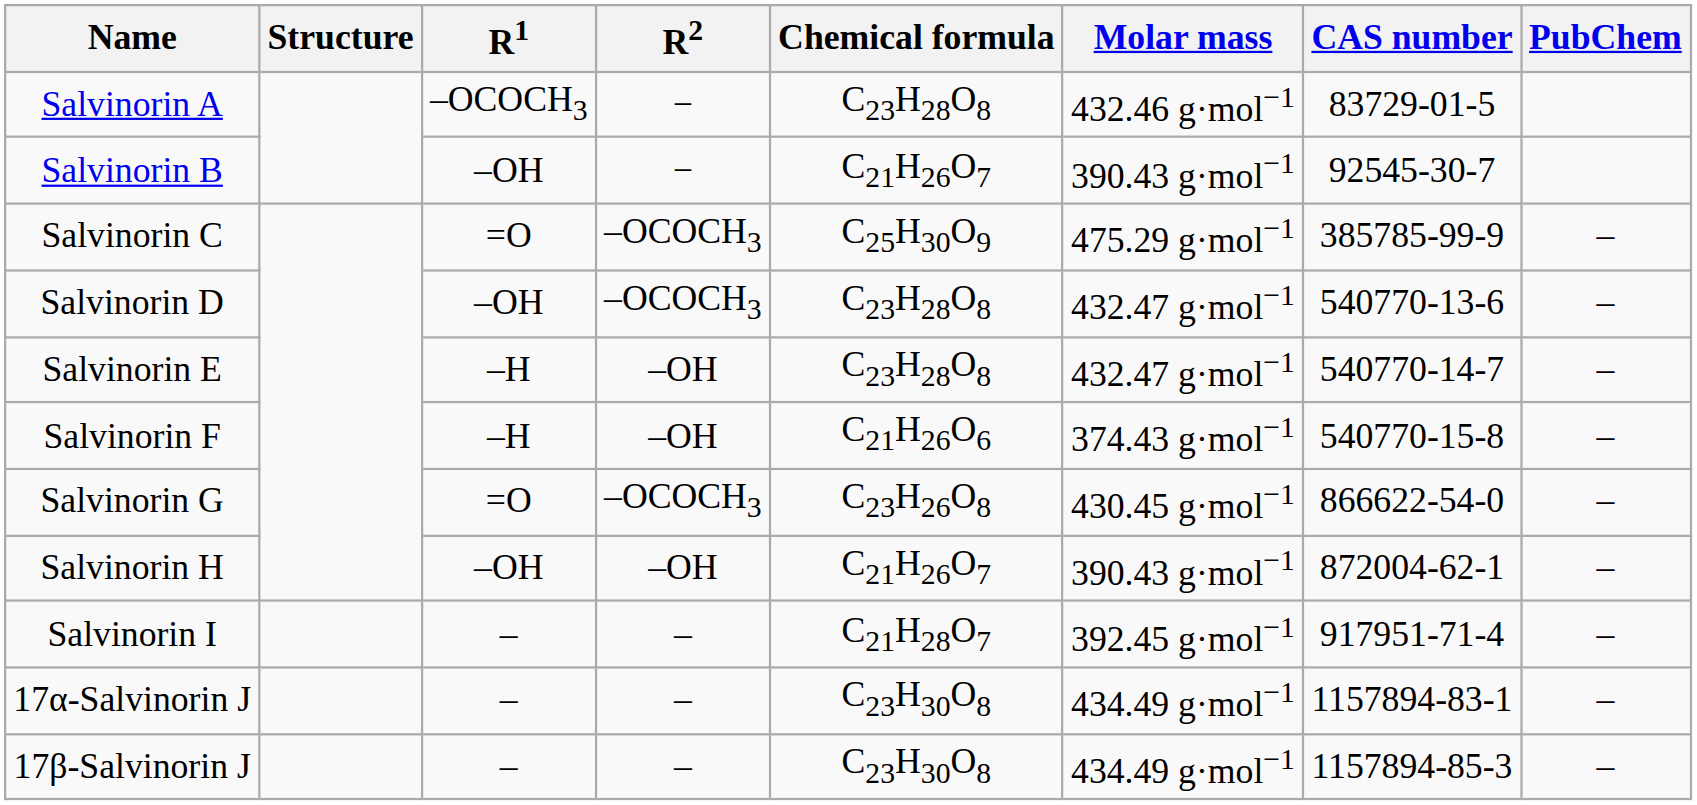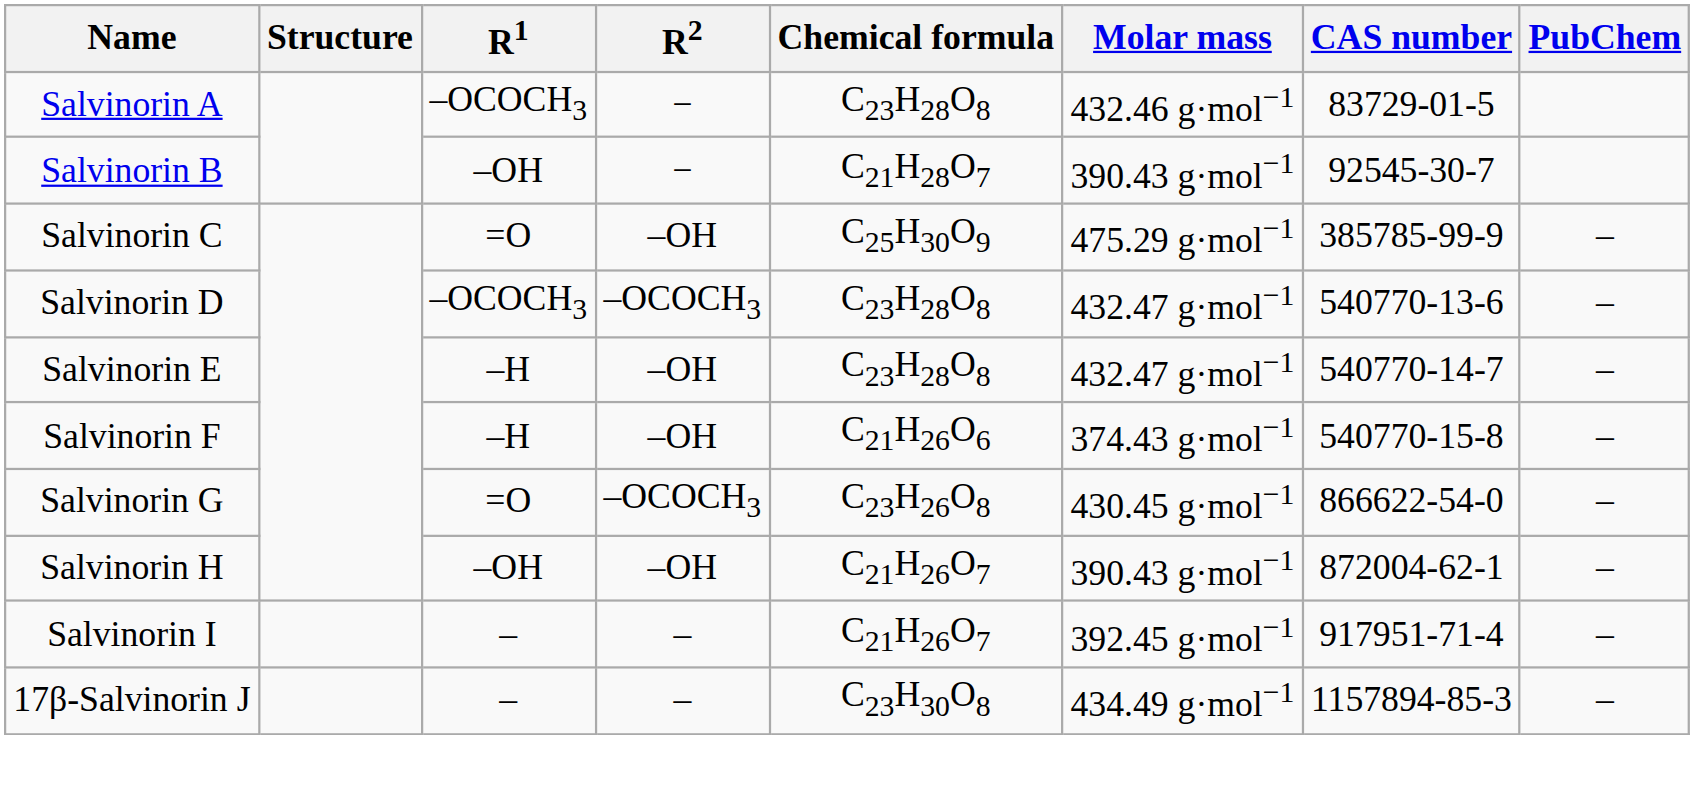 <table class="wikitable" style="text-align:center">
 <tr class="backgroundcolor5">
 <th>Name</th>
 <th>Structure</th>
 <th>R<sup>1</sup></th>
 <th>R<sup>2</sup></th>
 <th>Chemical formula</th>
 <th><a href='#'>Molar mass</a></th>
 <th><a href='#'>CAS number</a></th>
 <th><a href='#'>PubChem</a></th>
 </tr>
 <tr>
 <td><a href='#'>Salvinorin A</a></td>
 <td rowspan=2></td>
 <td>–OCOCH<sub>3</sub></td>
 <td>−</td>
 <td>C<sub>23</sub>H<sub>28</sub>O<sub>8</sub></td>
 <td>432.46 g·mol<sup>−1</sup></td>
 <td>83729-01-5</td>
 <td></td>
 </tr>
 <tr>
 <td><a href='#'>Salvinorin B</a></td>
 <td>–OH</td>
 <td>−</td>
-<td>C<sub>21</sub>H<sub>26</sub>O<sub>7</sub></td>
+<td>C<sub>21</sub>H<sub>28</sub>O<sub>7</sub></td>
 <td>390.43 g·mol<sup>−1</sup></td>
 <td>92545-30-7</td>
 <td></td>
 </tr>
 <tr>
 <td>Salvinorin C</td>
 <td rowspan=6></td>
 <td>=O</td>
-<td>–OCOCH<sub>3</sub></td>
+<td>–OH</td>
 <td>C<sub>25</sub>H<sub>30</sub>O<sub>9</sub></td>
 <td>475.29 g·mol<sup>−1</sup></td>
 <td>385785-99-9</td>
 <td>–</td>
 </tr>
 <tr>
 <td>Salvinorin D</td>
-<td>–OH</td>
+<td>–OCOCH<sub>3</sub></td>
 <td>–OCOCH<sub>3</sub></td>
 <td>C<sub>23</sub>H<sub>28</sub>O<sub>8</sub></td>
 <td>432.47 g·mol<sup>−1</sup></td>
 <td>540770-13-6</td>
 <td>–</td>
 </tr>
 <tr>
 <td>Salvinorin E</td>
 <td>–H</td>
 <td>–OH</td>
 <td>C<sub>23</sub>H<sub>28</sub>O<sub>8</sub></td>
 <td>432.47 g·mol<sup>−1</sup></td>
 <td>540770-14-7</td>
 <td>–</td>
 </tr>
 <tr>
 <td>Salvinorin F</td>
 <td>–H</td>
 <td>–OH</td>
 <td>C<sub>21</sub>H<sub>26</sub>O<sub>6</sub></td>
 <td>374.43 g·mol<sup>−1</sup></td>
 <td>540770-15-8</td>
 <td>–</td>
 </tr>
 <tr>
 <td>Salvinorin G</td>
 <td>=O</td>
 <td>–OCOCH<sub>3</sub></td>
 <td>C<sub>23</sub>H<sub>26</sub>O<sub>8</sub></td>
 <td>430.45 g·mol<sup>−1</sup></td>
 <td>866622-54-0</td>
 <td>–</td>
 </tr>
 <tr>
 <td>Salvinorin H</td>
 <td>–OH</td>
 <td>–OH</td>
 <td>C<sub>21</sub>H<sub>26</sub>O<sub>7</sub></td>
 <td>390.43 g·mol<sup>−1</sup></td>
 <td>872004-62-1</td>
 <td>–</td>
 </tr>
 <tr>
 <td>Salvinorin I</td>
 <td></td>
 <td>–</td>
 <td>–</td>
-<td>C<sub>21</sub>H<sub>28</sub>O<sub>7</sub></td>
+<td>C<sub>21</sub>H<sub>26</sub>O<sub>7</sub></td>
 <td>392.45 g·mol<sup>−1</sup></td>
 <td>917951-71-4</td>
-<td>–</td>
-</tr>
-<tr>
-<td>17α-Salvinorin J</td>
-<td></td>
-<td>–</td>
-<td>–</td>
-<td>C<sub>23</sub>H<sub>30</sub>O<sub>8</sub></td>
-<td>434.49 g·mol<sup>−1</sup></td>
-<td>1157894-83-1</td>
 <td>–</td>
 </tr>
 <tr>
 <td>17β-Salvinorin J</td>
 <td></td>
 <td>–</td>
 <td>–</td>
 <td>C<sub>23</sub>H<sub>30</sub>O<sub>8</sub></td>
 <td>434.49 g·mol<sup>−1</sup></td>
 <td>1157894-85-3</td>
 <td>–</td>
 </tr>
 </table>
